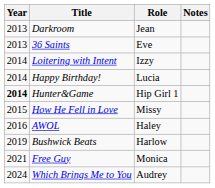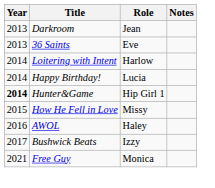 <table class="wikitable sortable">
 <tr>
 <th>Year</th>
 <th>Title</th>
 <th>Role</th>
 <th class="unsortable">Notes</th>
 </tr>
 <tr>
 <td>2013</td>
 <td><em>Darkroom</em></td>
 <td>Jean</td>
 <td></td>
 </tr>
 <tr>
 <td>2013</td>
 <td><em><a href='#'>36 Saints</a></em></td>
 <td>Eve</td>
 <td></td>
 </tr>
 <tr>
 <td>2014</td>
 <td><em><a href='#'>Loitering with Intent</a></em></td>
-<td>Izzy</td>
+<td>Harlow</td>
 <td></td>
 </tr>
 <tr>
 <td>2014</td>
 <td><em>Happy Birthday!</em></td>
 <td>Lucia</td>
 <td></td>
 </tr>
 <tr>
 <td><strong>2014</strong></td>
 <td><em>Hunter&Game</em></td>
 <td>Hip Girl 1</td>
 <td></td>
 </tr>
 <tr>
 <td>2015</td>
 <td><em><a href='#'>How He Fell in Love</a></em></td>
 <td>Missy</td>
 <td></td>
 </tr>
 <tr>
 <td>2016</td>
 <td><em><a href='#'>AWOL</a></em></td>
 <td>Haley</td>
 <td></td>
 </tr>
 <tr>
-<td>2019</td>
+<td>2017</td>
 <td><em>Bushwick Beats</em></td>
-<td>Harlow</td>
+<td>Izzy</td>
 <td></td>
 </tr>
 <tr>
 <td>2021</td>
 <td><em><a href='#'>Free Guy</a></em></td>
 <td>Monica</td>
 <td></td>
 </tr>
-<tr>
-<td>2024</td>
-<td><em><a href='#'>Which Brings Me to You</a></em></td>
-<td>Audrey</td>
-<td></td>
-</tr>
 </table>
